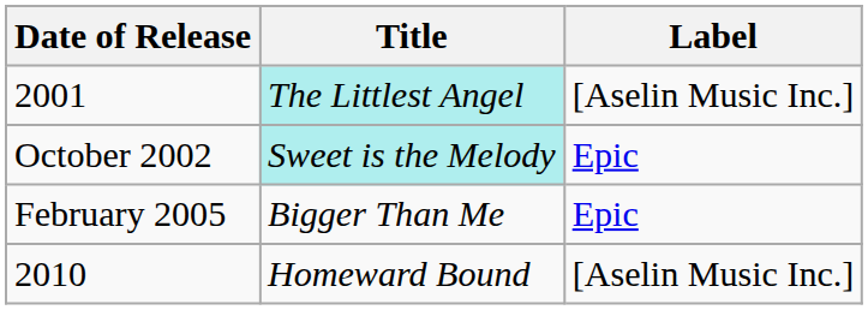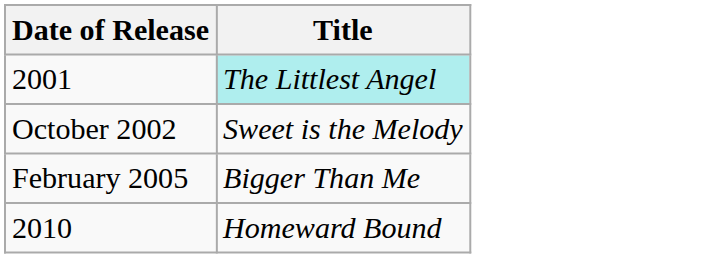 <table class="wikitable" style="font-size: 95%;">
 <tr>
 <th>Date of Release</th>
 <th>Title</th>
-<th>Label</th>
 </tr>
 <tr>
 <td>2001</td>
 <td style="background: paleturquoise;"><em>The Littlest Angel</em></td>
-<td>[Aselin Music Inc.]</td>
 </tr>
 <tr>
 <td>October 2002</td>
-<td style="background: paleturquoise;"><em>Sweet is the Melody</em></td>
-<td><a href='#'>Epic</a></td>
+<td><em>Sweet is the Melody</em></td>
 </tr>
 <tr>
 <td>February 2005</td>
 <td><em>Bigger Than Me</em></td>
-<td><a href='#'>Epic</a></td>
 </tr>
 <tr>
 <td>2010</td>
 <td><em>Homeward Bound</em></td>
-<td>[Aselin Music Inc.]</td>
 </tr>
 </table>
